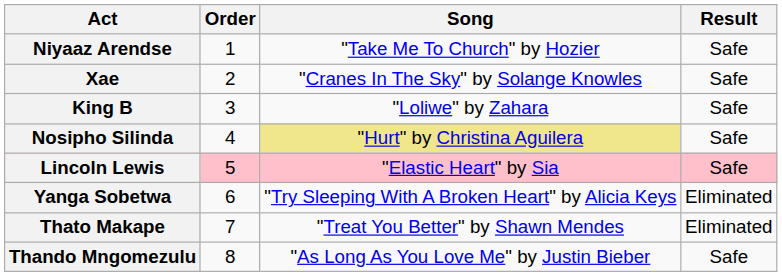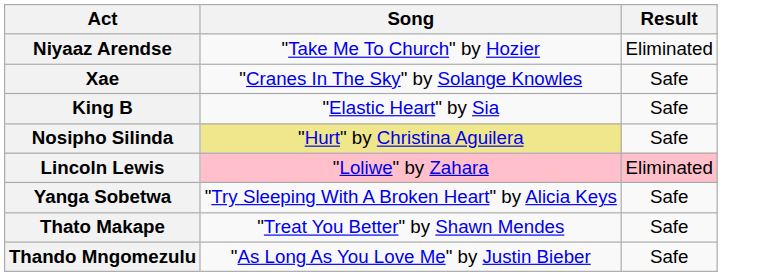 <table class="wikitable plainrowheaders" style="text-align:center;">
 <tr>
 <th scope="col">Act</th>
-<th scope="col">Order</th>
 <th scope="col">Song</th>
 <th scope="col">Result</th>
 </tr>
 <tr>
 <th scope=row>Niyaaz Arendse</th>
-<td>1</td>
 <td>"<a href='#'>Take Me To Church</a>" by <a href='#'>Hozier</a></td>
-<td>Safe</td>
+<td>Eliminated</td>
 </tr>
 <tr>
 <th scope=row>Xae</th>
-<td>2</td>
 <td>"<a href='#'>Cranes In The Sky</a>" by <a href='#'>Solange Knowles</a></td>
 <td>Safe</td>
 </tr>
 <tr>
 <th scope=row>King B</th>
-<td>3</td>
-<td>"<a href='#'>Loliwe</a>" by <a href='#'>Zahara</a></td>
+<td>"<a href='#'>Elastic Heart</a>" by <a href='#'>Sia</a></td>
 <td>Safe</td>
 </tr>
 <tr>
 <th scope=row>Nosipho Silinda</th>
-<td>4</td>
 <td style="background: khaki;">"<a href='#'>Hurt</a>" by <a href='#'>Christina Aguilera</a></td>
 <td>Safe</td>
 </tr>
 <tr style="background: pink">
 <th scope=row>Lincoln Lewis</th>
-<td>5</td>
-<td>"<a href='#'>Elastic Heart</a>" by <a href='#'>Sia</a></td>
+<td>"<a href='#'>Loliwe</a>" by <a href='#'>Zahara</a></td>
+<td>Eliminated</td>
+</tr>
+<tr>
+<th scope=row>Yanga Sobetwa</th>
+<td>"<a href='#'>Try Sleeping With A Broken Heart</a>" by <a href='#'>Alicia Keys</a></td>
 <td>Safe</td>
 </tr>
 <tr>
-<th scope=row>Yanga Sobetwa</th>
-<td>6</td>
-<td>"<a href='#'>Try Sleeping With A Broken Heart</a>" by <a href='#'>Alicia Keys</a></td>
-<td>Eliminated</td>
-</tr>
-<tr>
 <th scope=row>Thato Makape</th>
-<td>7</td>
 <td>"<a href='#'>Treat You Better</a>" by <a href='#'>Shawn Mendes</a></td>
-<td>Eliminated</td>
+<td>Safe</td>
 </tr>
 <tr>
 <th scope=row>Thando Mngomezulu</th>
-<td>8</td>
 <td>"<a href='#'>As Long As You Love Me</a>" by <a href='#'>Justin Bieber</a></td>
 <td>Safe</td>
 </tr>
 </table>
